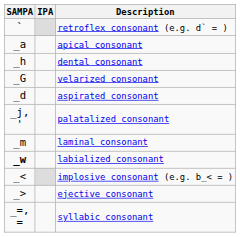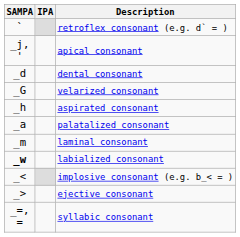 <table class="wikitable sortable">
 <tr>
 <th>SAMPA</th>
 <th>IPA</th>
 <th>Description</th>
 </tr>
 <tr>
 <td style="text-align: center; font-size: larger; width: 2em;"><code>`</code></td>
 <td style="background:#ddd"></td>
 <td><a href='#'>retroflex consonant</a> (e.g. <code>d`</code> = )</td>
 </tr>
 <tr>
-<td style="text-align: center; font-size: larger; width: 2em;"><code>_a</code></td>
+<td style="text-align: center; font-size: larger; width: 2em;"><code>_j</code>, <code>'</code></td>
 <td></td>
 <td><a href='#'>apical consonant</a></td>
 </tr>
 <tr>
-<td style="text-align: center; font-size: larger; width: 2em;"><code>_h</code></td>
+<td style="text-align: center; font-size: larger; width: 2em;"><code>_d</code></td>
 <td></td>
 <td><a href='#'>dental consonant</a></td>
 </tr>
 <tr>
 <td style="text-align: center; font-size: larger; width: 2em;"><code>_G</code></td>
 <td></td>
 <td><a href='#'>velarized consonant</a></td>
 </tr>
 <tr>
-<td style="text-align: center; font-size: larger; width: 2em;"><code>_d</code></td>
+<td style="text-align: center; font-size: larger; width: 2em;"><code>_h</code></td>
 <td></td>
 <td><a href='#'>aspirated consonant</a></td>
 </tr>
 <tr>
-<td style="text-align: center; font-size: larger; width: 2em;"><code>_j</code>, <code>'</code></td>
+<td style="text-align: center; font-size: larger; width: 2em;"><code>_a</code></td>
 <td></td>
 <td><a href='#'>palatalized consonant</a></td>
 </tr>
 <tr>
 <td style="text-align: center; font-size: larger; width: 2em;"><code>_m</code></td>
 <td></td>
 <td><a href='#'>laminal consonant</a></td>
 </tr>
 <tr>
 <td style="text-align: center; font-size: larger; width: 2em;"><strong><code>_w</code></strong></td>
 <td></td>
 <td><a href='#'>labialized consonant</a></td>
 </tr>
 <tr>
 <td style="text-align: center; font-size: larger; width: 2em;"><code>_<</code></td>
 <td style="background:#ddd"></td>
 <td><a href='#'>implosive consonant</a> (e.g. <code>b_<</code> = )</td>
 </tr>
 <tr>
 <td style="text-align: center; font-size: larger; width: 2em;"><code>_></code></td>
 <td></td>
 <td><a href='#'>ejective consonant</a></td>
 </tr>
 <tr>
 <td style="text-align: center; font-size: larger; width: 2em;"><code>_=</code>, <code>=</code></td>
 <td></td>
 <td><a href='#'>syllabic consonant</a></td>
 </tr>
 </table>
